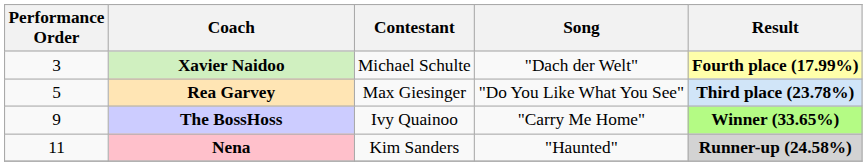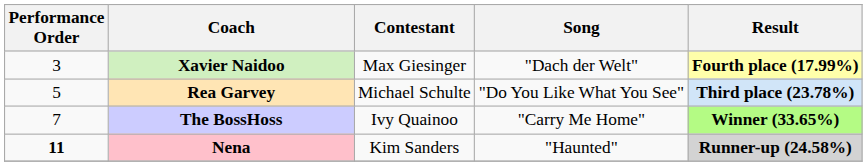 <table class="wikitable sortable" style="text-align: center; width: auto;">
 <tr class="hintergrundfarbe5">
 <th>Performance <br>Order</th>
 <th>Coach</th>
 <th>Contestant</th>
 <th>Song</th>
 <th>Result</th>
 </tr>
 <tr>
 <td>3</td>
 <th style="background-color:#d0f0c0" width="220px">Xavier Naidoo</th>
-<td>Michael Schulte</td>
+<td>Max Giesinger</td>
 <td>"Dach der Welt"</td>
 <th style="background:#FFFFAA;">Fourth place (17.99%)</th>
 </tr>
 <tr>
 <td>5</td>
 <th style="background-color:#ffe5b4" width="220px">Rea Garvey</th>
-<td>Max Giesinger</td>
+<td>Michael Schulte</td>
 <td>"Do You Like What You See"</td>
 <th style="background:#d1e5f8;">Third place (23.78%)</th>
 </tr>
 <tr>
-<td>9</td>
+<td>7</td>
 <th style="background-color:#ccf" width="220px">The BossHoss</th>
 <td>Ivy Quainoo</td>
 <td>"Carry Me Home"</td>
 <th style="background:#b4fb84;">Winner (33.65%)</th>
 </tr>
 <tr>
-<td>11</td>
+<td><strong>11</strong></td>
 <th style="background-color:pink" width="220px">Nena</th>
 <td>Kim Sanders</td>
 <td>"Haunted"</td>
 <th style="background:lightgrey;">Runner-up (24.58%)</th>
 </tr>
 <tr>
 </tr>
 </table>
